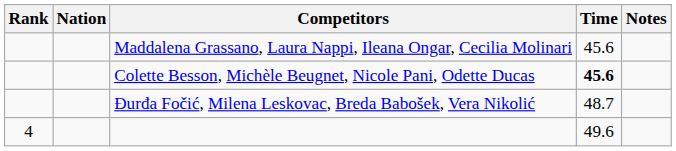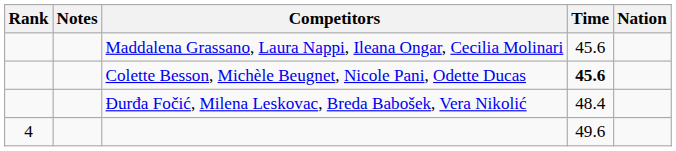 <table class="wikitable sortable" style="text-align:center; font-size:95%">
 <tr>
 <th>Rank</th>
-<th>Nation</th>
+<th>Notes</th>
 <th>Competitors</th>
 <th>Time</th>
-<th>Notes</th>
+<th>Nation</th>
 </tr>
 <tr>
 <td></td>
-<td align=left></td>
+<td></td>
 <td align=left><a href='#'>Maddalena Grassano</a>, <a href='#'>Laura Nappi</a>, <a href='#'>Ileana Ongar</a>, <a href='#'>Cecilia Molinari</a></td>
 <td>45.6</td>
-<td></td>
+<td align=left></td>
 </tr>
 <tr>
 <td></td>
-<td align=left></td>
+<td></td>
 <td align=left><a href='#'>Colette Besson</a>, <a href='#'>Michèle Beugnet</a>, <a href='#'>Nicole Pani</a>, <a href='#'>Odette Ducas</a></td>
 <td><strong>45.6</strong></td>
-<td></td>
+<td align=left></td>
 </tr>
 <tr>
 <td></td>
+<td></td>
+<td align=left><a href='#'>Đurđa Fočić</a>, <a href='#'>Milena Leskovac</a>, <a href='#'>Breda Babošek</a>, <a href='#'>Vera Nikolić</a></td>
+<td>48.4</td>
 <td align=left></td>
-<td align=left><a href='#'>Đurđa Fočić</a>, <a href='#'>Milena Leskovac</a>, <a href='#'>Breda Babošek</a>, <a href='#'>Vera Nikolić</a></td>
-<td>48.7</td>
-<td></td>
 </tr>
 <tr>
 <td>4</td>
-<td align=left></td>
+<td></td>
 <td align=left></td>
 <td>49.6</td>
-<td></td>
+<td align=left></td>
 </tr>
 </table>
